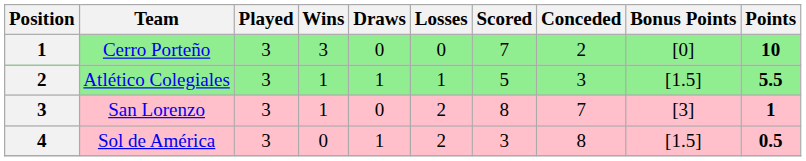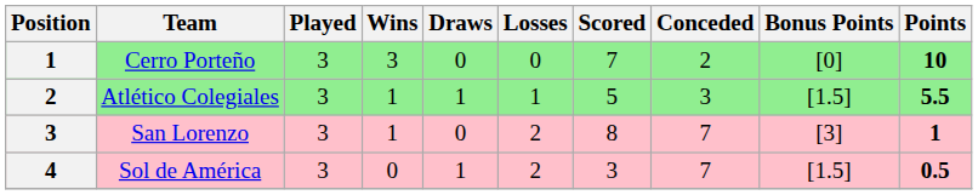 <table class="wikitable" style="text-align:center">
 <tr>
 <th>Position</th>
 <th>Team</th>
 <th>Played</th>
 <th>Wins</th>
 <th>Draws</th>
 <th>Losses</th>
 <th>Scored</th>
 <th>Conceded</th>
 <th>Bonus Points</th>
 <th>Points</th>
 </tr>
 <tr bgcolor="lightgreen">
 <th>1</th>
 <td><a href='#'>Cerro Porteño</a></td>
 <td>3</td>
 <td>3</td>
 <td>0</td>
 <td>0</td>
 <td>7</td>
 <td>2</td>
 <td>[0]</td>
 <td><strong>10</strong></td>
 </tr>
 <tr bgcolor="lightgreen">
 <th>2</th>
 <td><a href='#'>Atlético Colegiales</a></td>
 <td>3</td>
 <td>1</td>
 <td>1</td>
 <td>1</td>
 <td>5</td>
 <td>3</td>
 <td>[1.5]</td>
 <td><strong>5.5</strong></td>
 </tr>
 <tr bgcolor="pink">
 <th>3</th>
 <td><a href='#'>San Lorenzo</a></td>
 <td>3</td>
 <td>1</td>
 <td>0</td>
 <td>2</td>
 <td>8</td>
 <td>7</td>
 <td>[3]</td>
 <td><strong>1</strong></td>
 </tr>
 <tr bgcolor="pink">
 <th>4</th>
 <td><a href='#'>Sol de América</a></td>
 <td>3</td>
 <td>0</td>
 <td>1</td>
 <td>2</td>
 <td>3</td>
-<td>8</td>
+<td>7</td>
 <td>[1.5]</td>
 <td><strong>0.5</strong></td>
 </tr>
 <tr>
 </tr>
 </table>
